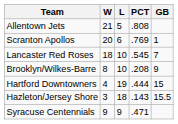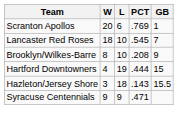 <table class="wikitable" style="font-size:90%">
 <tr>
 <th>Team</th>
 <th>W</th>
 <th>L</th>
 <th>PCT</th>
 <th>GB</th>
-</tr>
-<tr>
-<td>Allentown Jets</td>
-<td>21</td>
-<td>5</td>
-<td>.808</td>
-<td></td>
 </tr>
 <tr>
 <td>Scranton Apollos</td>
 <td>20</td>
 <td>6</td>
 <td>.769</td>
 <td>1</td>
 </tr>
 <tr>
 <td>Lancaster Red Roses</td>
 <td>18</td>
 <td>10</td>
 <td>.545</td>
 <td>7</td>
 </tr>
 <tr>
 <td>Brooklyn/Wilkes-Barre</td>
 <td>8</td>
 <td>10</td>
 <td>.208</td>
 <td>9</td>
 </tr>
 <tr>
 <td>Hartford Downtowners</td>
 <td>4</td>
 <td>19</td>
 <td>.444</td>
 <td>15</td>
 </tr>
 <tr>
 <td>Hazleton/Jersey Shore</td>
 <td>3</td>
 <td>18</td>
 <td>.143</td>
 <td>15.5</td>
 </tr>
 <tr>
 <td>Syracuse Centennials</td>
 <td>9</td>
 <td>9</td>
 <td>.471</td>
 <td></td>
 </tr>
 </table>
